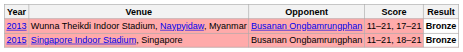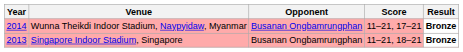 <table class="sortable wikitable" style="font-size: 90%;">
 <tr>
 <th>Year</th>
 <th>Venue</th>
 <th>Opponent</th>
 <th>Score</th>
 <th>Result</th>
 </tr>
 <tr style="background:#FFAAAA">
-<td align="center"><a href='#'>2013</a></td>
+<td align="center"><a href='#'>2014</a></td>
 <td align="left">Wunna Theikdi Indoor Stadium, <a href='#'>Naypyidaw</a>, Myanmar</td>
 <td align="left"> <a href='#'>Busanan Ongbamrungphan</a></td>
 <td align="left">11–21, 17–21</td>
 <td style="text-align:left; background:white"> <strong>Bronze</strong></td>
 </tr>
 <tr style="background:#FFAAAA">
-<td align="center"><a href='#'>2015</a></td>
+<td align="center"><a href='#'>2013</a></td>
 <td align="left"><a href='#'>Singapore Indoor Stadium</a>, Singapore</td>
 <td align="left"> Busanan Ongbamrungphan</td>
 <td align="left">11–21, 18–21</td>
 <td style="text-align:left; background:white"> <strong>Bronze</strong></td>
 </tr>
 </table>
